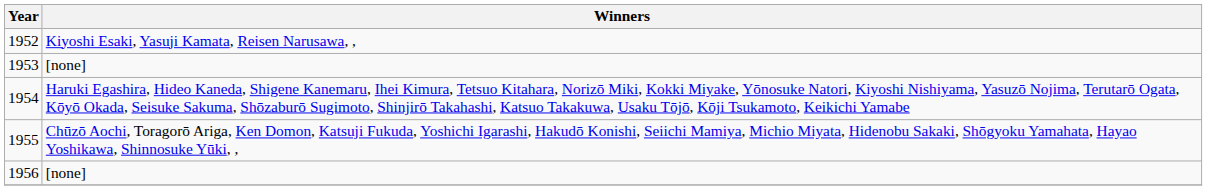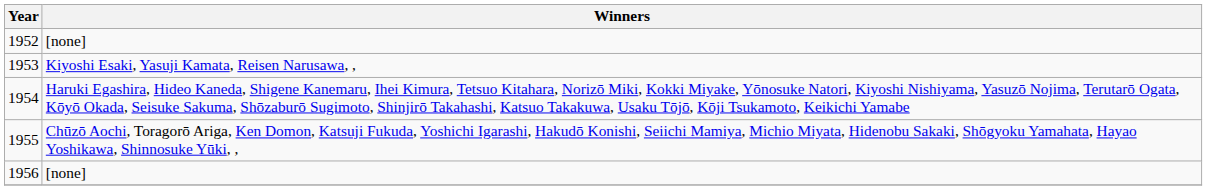 <table class="wikitable">
 <tr>
 <th>Year</th>
 <th>Winners</th>
 </tr>
 <tr>
 <td>1952</td>
-<td><a href='#'>Kiyoshi Esaki</a>, <a href='#'>Yasuji Kamata</a>, <a href='#'>Reisen Narusawa</a>, , </td>
+<td>[none]</td>
 </tr>
 <tr>
 <td>1953</td>
-<td>[none]</td>
+<td><a href='#'>Kiyoshi Esaki</a>, <a href='#'>Yasuji Kamata</a>, <a href='#'>Reisen Narusawa</a>, , </td>
 </tr>
 <tr>
 <td>1954</td>
 <td><a href='#'>Haruki Egashira</a>, <a href='#'>Hideo Kaneda</a>, <a href='#'>Shigene Kanemaru</a>, <a href='#'>Ihei Kimura</a>, <a href='#'>Tetsuo Kitahara</a>, <a href='#'>Norizō Miki</a>, <a href='#'>Kokki Miyake</a>, <a href='#'>Yōnosuke Natori</a>, <a href='#'>Kiyoshi Nishiyama</a>, <a href='#'>Yasuzō Nojima</a>, <a href='#'>Terutarō Ogata</a>, <a href='#'>Kōyō Okada</a>, <a href='#'>Seisuke Sakuma</a>, <a href='#'>Shōzaburō Sugimoto</a>, <a href='#'>Shinjirō Takahashi</a>, <a href='#'>Katsuo Takakuwa</a>, <a href='#'>Usaku Tōjō</a>, <a href='#'>Kōji Tsukamoto</a>, <a href='#'>Keikichi Yamabe</a></td>
 </tr>
 <tr>
 <td>1955</td>
 <td><a href='#'>Chūzō Aochi</a>, Toragorō Ariga, <a href='#'>Ken Domon</a>, <a href='#'>Katsuji Fukuda</a>, <a href='#'>Yoshichi Igarashi</a>, <a href='#'>Hakudō Konishi</a>, <a href='#'>Seiichi Mamiya</a>, <a href='#'>Michio Miyata</a>, <a href='#'>Hidenobu Sakaki</a>, <a href='#'>Shōgyoku Yamahata</a>, <a href='#'>Hayao Yoshikawa</a>, <a href='#'>Shinnosuke Yūki</a>, , </td>
 </tr>
 <tr>
 <td>1956</td>
 <td>[none]</td>
 </tr>
 <tr>
 </tr>
 </table>
